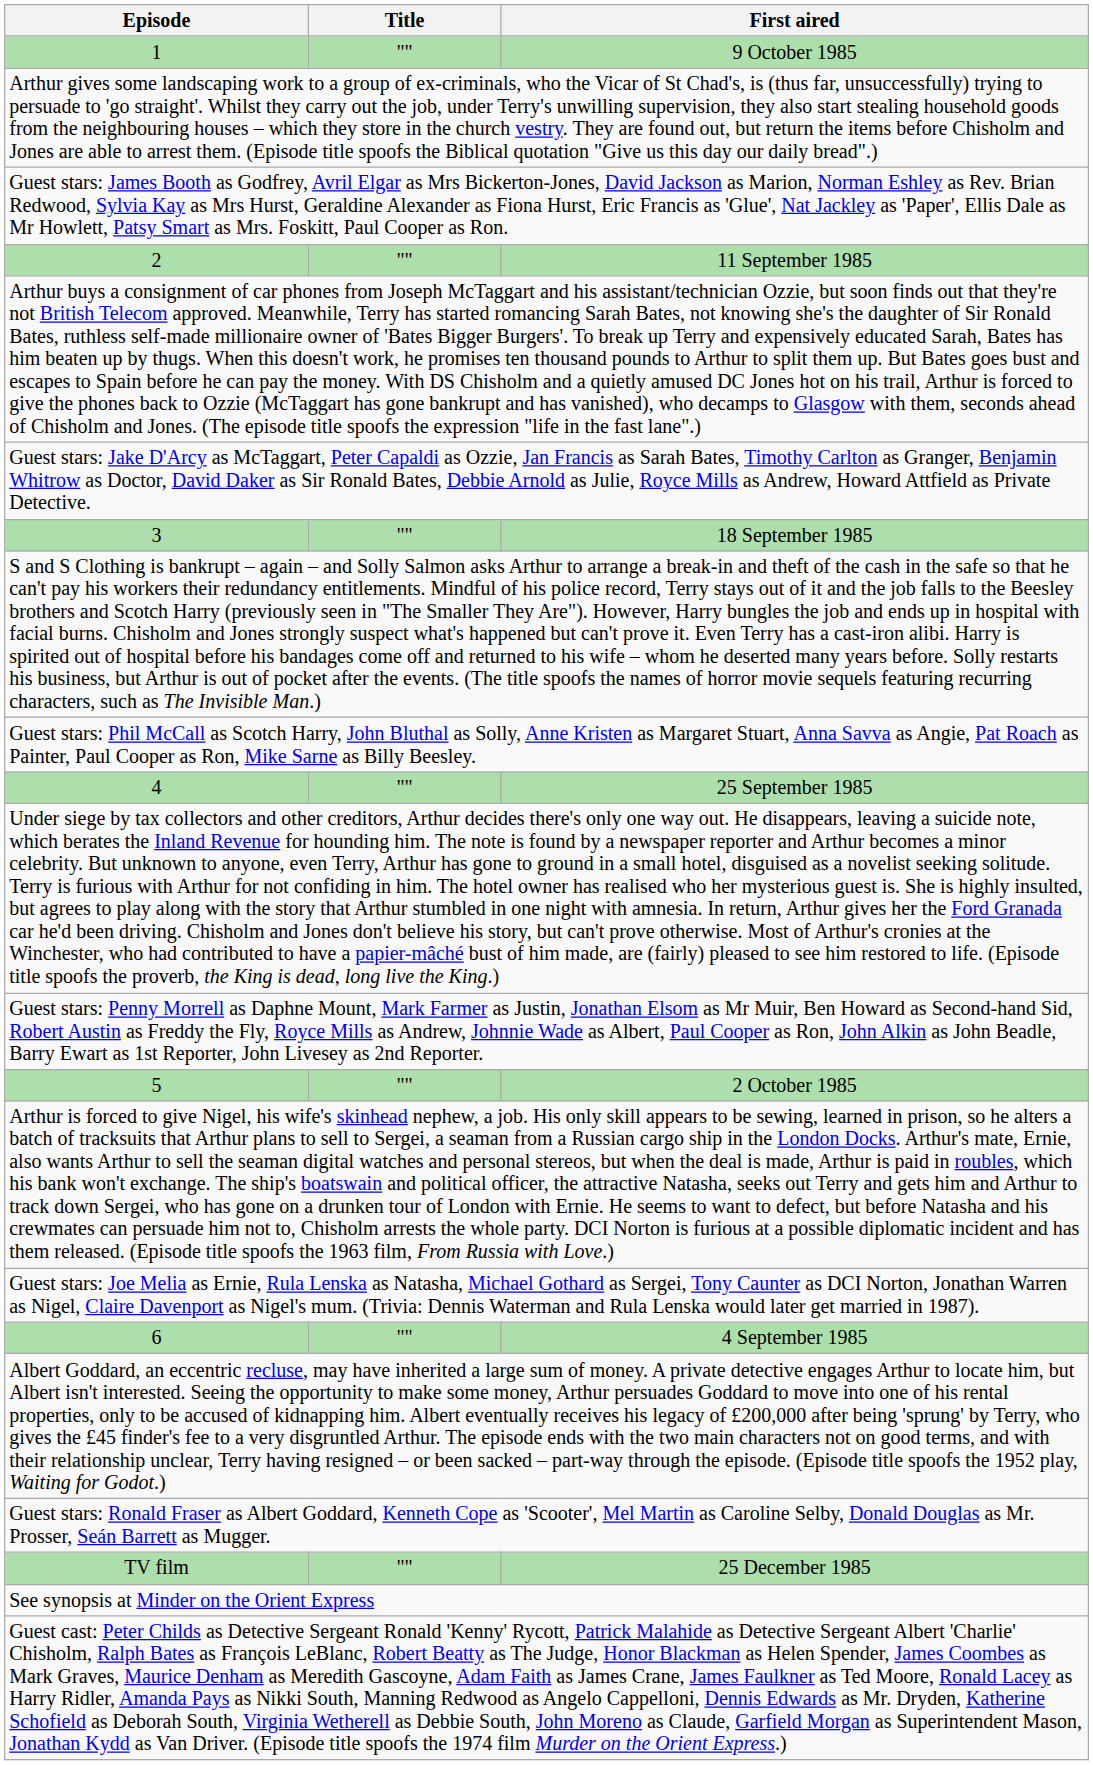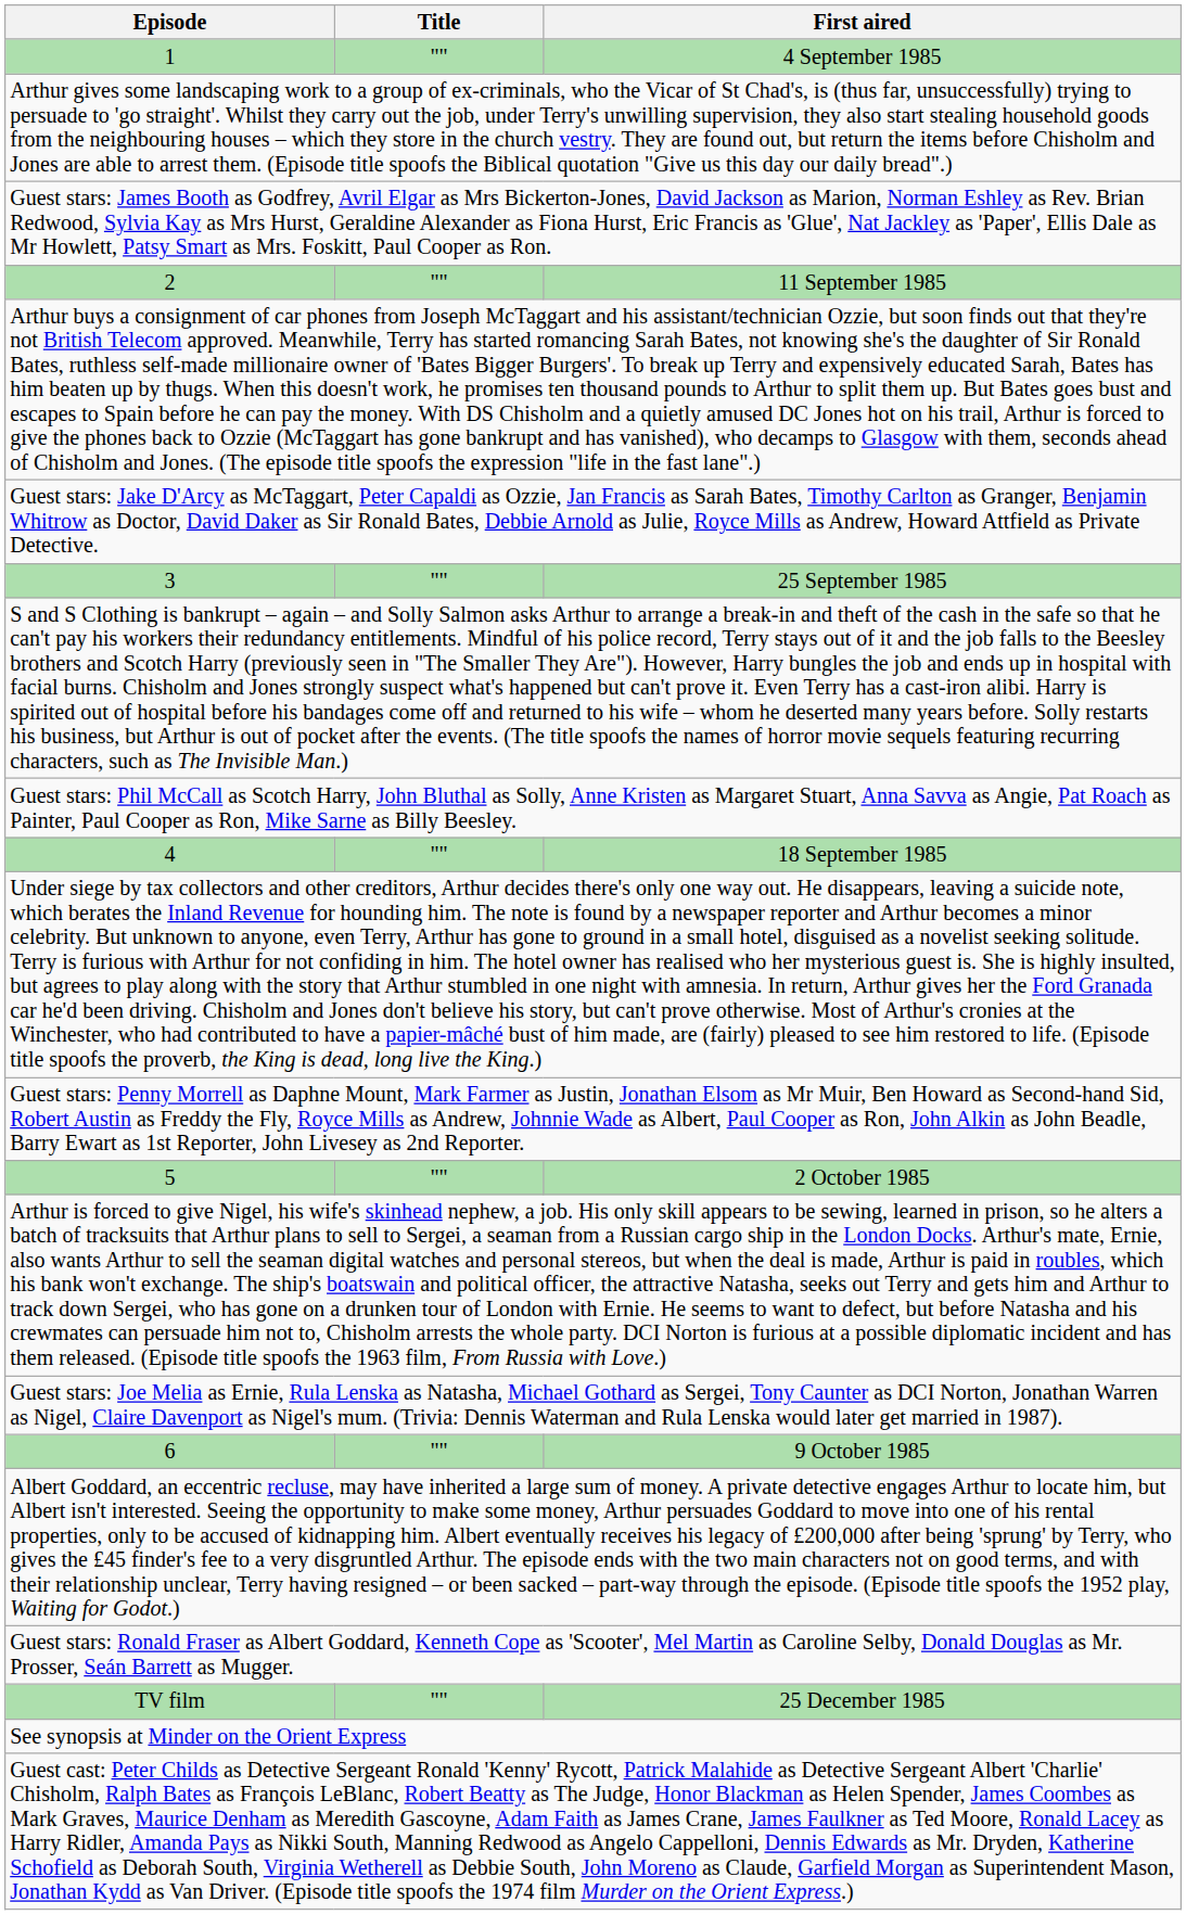 <table class="wikitable">
 <tr>
 <th>Episode</th>
 <th>Title</th>
 <th>First aired</th>
 </tr>
 <tr style="text-align:center; background:#addfad;">
 <td>1</td>
 <td>""</td>
-<td>9 October 1985</td>
+<td>4 September 1985</td>
 </tr>
 <tr>
 <td colspan="3">Arthur gives some landscaping work to a group of ex-criminals, who the Vicar of St Chad's, is (thus far, unsuccessfully) trying to persuade to 'go straight'. Whilst they carry out the job, under Terry's unwilling supervision, they also start stealing household goods from the neighbouring houses – which they store in the church <a href='#'>vestry</a>. They are found out, but return the items before Chisholm and Jones are able to arrest them. (Episode title spoofs the Biblical quotation "Give us this day our daily bread".)</td>
 </tr>
 <tr>
 <td colspan="3">Guest stars: <a href='#'>James Booth</a> as Godfrey, <a href='#'>Avril Elgar</a> as Mrs Bickerton-Jones, <a href='#'>David Jackson</a> as Marion, <a href='#'>Norman Eshley</a> as Rev. Brian Redwood, <a href='#'>Sylvia Kay</a> as Mrs Hurst, Geraldine Alexander as Fiona Hurst, Eric Francis as 'Glue', <a href='#'>Nat Jackley</a> as 'Paper', Ellis Dale as Mr Howlett, <a href='#'>Patsy Smart</a> as Mrs. Foskitt, Paul Cooper as Ron.</td>
 </tr>
 <tr style="text-align:center; background:#addfad;">
 <td>2</td>
 <td>""</td>
 <td>11 September 1985</td>
 </tr>
 <tr>
 <td colspan="3">Arthur buys a consignment of car phones from Joseph McTaggart and his assistant/technician Ozzie, but soon finds out that they're not <a href='#'>British Telecom</a> approved. Meanwhile, Terry has started romancing Sarah Bates, not knowing she's the daughter of Sir Ronald Bates, ruthless self-made millionaire owner of 'Bates Bigger Burgers'. To break up Terry and expensively educated Sarah, Bates has him beaten up by thugs. When this doesn't work, he promises ten thousand pounds to Arthur to split them up. But Bates goes bust and escapes to Spain before he can pay the money. With DS Chisholm and a quietly amused DC Jones hot on his trail, Arthur is forced to give the phones back to Ozzie (McTaggart has gone bankrupt and has vanished), who decamps to <a href='#'>Glasgow</a> with them, seconds ahead of Chisholm and Jones. (The episode title spoofs the expression "life in the fast lane".)</td>
 </tr>
 <tr>
 <td colspan="3">Guest stars: <a href='#'>Jake D'Arcy</a> as McTaggart, <a href='#'>Peter Capaldi</a> as Ozzie, <a href='#'>Jan Francis</a> as Sarah Bates, <a href='#'>Timothy Carlton</a> as Granger, <a href='#'>Benjamin Whitrow</a> as Doctor, <a href='#'>David Daker</a> as Sir Ronald Bates, <a href='#'>Debbie Arnold</a> as Julie, <a href='#'>Royce Mills</a> as Andrew, Howard Attfield as Private Detective.</td>
 </tr>
 <tr style="text-align:center; background:#addfad;">
 <td>3</td>
 <td>""</td>
-<td>18 September 1985</td>
+<td>25 September 1985</td>
 </tr>
 <tr>
 <td colspan="3">S and S Clothing is bankrupt – again – and Solly Salmon asks Arthur to arrange a break-in and theft of the cash in the safe so that he can't pay his workers their redundancy entitlements. Mindful of his police record, Terry stays out of it and the job falls to the Beesley brothers and Scotch Harry (previously seen in "The Smaller They Are"). However, Harry bungles the job and ends up in hospital with facial burns. Chisholm and Jones strongly suspect what's happened but can't prove it. Even Terry has a cast-iron alibi. Harry is spirited out of hospital before his bandages come off and returned to his wife – whom he deserted many years before. Solly restarts his business, but Arthur is out of pocket after the events. (The title spoofs the names of horror movie sequels featuring recurring characters, such as <em>The Invisible Man</em>.)</td>
 </tr>
 <tr>
 <td colspan="3">Guest stars: <a href='#'>Phil McCall</a> as Scotch Harry, <a href='#'>John Bluthal</a> as Solly, <a href='#'>Anne Kristen</a> as Margaret Stuart, <a href='#'>Anna Savva</a> as Angie, <a href='#'>Pat Roach</a> as Painter, Paul Cooper as Ron, <a href='#'>Mike Sarne</a> as Billy Beesley.</td>
 </tr>
 <tr style="text-align:center; background:#addfad;">
 <td>4</td>
 <td>""</td>
-<td>25 September 1985</td>
+<td>18 September 1985</td>
 </tr>
 <tr>
 <td colspan="3">Under siege by tax collectors and other creditors, Arthur decides there's only one way out. He disappears, leaving a suicide note, which berates the <a href='#'>Inland Revenue</a> for hounding him. The note is found by a newspaper reporter and Arthur becomes a minor celebrity. But unknown to anyone, even Terry, Arthur has gone to ground in a small hotel, disguised as a novelist seeking solitude. Terry is furious with Arthur for not confiding in him. The hotel owner has realised who her mysterious guest is. She is highly insulted, but agrees to play along with the story that Arthur stumbled in one night with amnesia. In return, Arthur gives her the <a href='#'>Ford Granada</a> car he'd been driving. Chisholm and Jones don't believe his story, but can't prove otherwise. Most of Arthur's cronies at the Winchester, who had contributed to have a <a href='#'>papier-mâché</a> bust of him made, are (fairly) pleased to see him restored to life. (Episode title spoofs the proverb, <em>the King is dead, long live the King</em>.)</td>
 </tr>
 <tr>
 <td colspan="3">Guest stars: <a href='#'>Penny Morrell</a> as Daphne Mount, <a href='#'>Mark Farmer</a> as Justin, <a href='#'>Jonathan Elsom</a> as Mr Muir, Ben Howard as Second-hand Sid, <a href='#'>Robert Austin</a> as Freddy the Fly, <a href='#'>Royce Mills</a> as Andrew, <a href='#'>Johnnie Wade</a> as Albert, <a href='#'>Paul Cooper</a> as Ron, <a href='#'>John Alkin</a> as John Beadle, Barry Ewart as 1st Reporter, John Livesey as 2nd Reporter.</td>
 </tr>
 <tr style="text-align:center; background:#addfad;">
 <td>5</td>
 <td>""</td>
 <td>2 October 1985</td>
 </tr>
 <tr>
 <td colspan="3">Arthur is forced to give Nigel, his wife's <a href='#'>skinhead</a> nephew, a job. His only skill appears to be sewing, learned in prison, so he alters a batch of tracksuits that Arthur plans to sell to Sergei, a seaman from a Russian cargo ship in the <a href='#'>London Docks</a>. Arthur's mate, Ernie, also wants Arthur to sell the seaman digital watches and personal stereos, but when the deal is made, Arthur is paid in <a href='#'>roubles</a>, which his bank won't exchange. The ship's <a href='#'>boatswain</a> and political officer, the attractive Natasha, seeks out Terry and gets him and Arthur to track down Sergei, who has gone on a drunken tour of London with Ernie. He seems to want to defect, but before Natasha and his crewmates can persuade him not to, Chisholm arrests the whole party. DCI Norton is furious at a possible diplomatic incident and has them released. (Episode title spoofs the 1963 film, <em>From Russia with Love</em>.)</td>
 </tr>
 <tr>
 <td colspan="3">Guest stars: <a href='#'>Joe Melia</a> as Ernie, <a href='#'>Rula Lenska</a> as Natasha, <a href='#'>Michael Gothard</a> as Sergei, <a href='#'>Tony Caunter</a> as DCI Norton, Jonathan Warren as Nigel, <a href='#'>Claire Davenport</a> as Nigel's mum. (Trivia: Dennis Waterman and Rula Lenska would later get married in 1987).</td>
 </tr>
 <tr style="text-align:center; background:#addfad;">
 <td>6</td>
 <td>""</td>
-<td>4 September 1985</td>
+<td>9 October 1985</td>
 </tr>
 <tr>
 <td colspan="3">Albert Goddard, an eccentric <a href='#'>recluse</a>, may have inherited a large sum of money. A private detective engages Arthur to locate him, but Albert isn't interested. Seeing the opportunity to make some money, Arthur persuades Goddard to move into one of his rental properties, only to be accused of kidnapping him. Albert eventually receives his legacy of £200,000 after being 'sprung' by Terry, who gives the £45 finder's fee to a very disgruntled Arthur. The episode ends with the two main characters not on good terms, and with their relationship unclear, Terry having resigned – or been sacked – part-way through the episode. (Episode title spoofs the 1952 play, <em>Waiting for Godot</em>.)</td>
 </tr>
 <tr>
 <td colspan="3">Guest stars: <a href='#'>Ronald Fraser</a> as Albert Goddard, <a href='#'>Kenneth Cope</a> as 'Scooter', <a href='#'>Mel Martin</a> as Caroline Selby, <a href='#'>Donald Douglas</a> as Mr. Prosser, <a href='#'>Seán Barrett</a> as Mugger.</td>
 </tr>
 <tr style="text-align:center; background:#addfad;">
 <td>TV film</td>
 <td>""</td>
 <td>25 December 1985</td>
 </tr>
 <tr>
 <td colspan="3">See synopsis at <a href='#'>Minder on the Orient Express</a></td>
 </tr>
 <tr>
 <td colspan="3">Guest cast: <a href='#'>Peter Childs</a> as Detective Sergeant Ronald 'Kenny' Rycott, <a href='#'>Patrick Malahide</a> as Detective Sergeant Albert 'Charlie' Chisholm, <a href='#'>Ralph Bates</a> as François LeBlanc, <a href='#'>Robert Beatty</a> as The Judge, <a href='#'>Honor Blackman</a> as Helen Spender, <a href='#'>James Coombes</a> as Mark Graves, <a href='#'>Maurice Denham</a> as Meredith Gascoyne, <a href='#'>Adam Faith</a> as James Crane, <a href='#'>James Faulkner</a> as Ted Moore, <a href='#'>Ronald Lacey</a> as Harry Ridler, <a href='#'>Amanda Pays</a> as Nikki South, Manning Redwood as Angelo Cappelloni, <a href='#'>Dennis Edwards</a> as Mr. Dryden, <a href='#'>Katherine Schofield</a> as Deborah South, <a href='#'>Virginia Wetherell</a> as Debbie South, <a href='#'>John Moreno</a> as Claude, <a href='#'>Garfield Morgan</a> as Superintendent Mason, <a href='#'>Jonathan Kydd</a> as Van Driver. (Episode title spoofs the 1974 film <em><a href='#'>Murder on the Orient Express</a></em>.)</td>
 </tr>
 </table>
